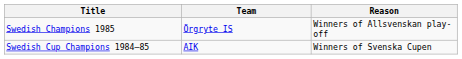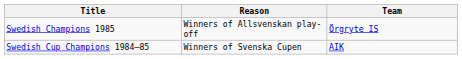 <table class="wikitable" style="text-align: left">
 <tr>
 <th style="width: 275px;">Title</th>
+<th style="width: 225px;">Reason</th>
 <th style="width: 200px;">Team</th>
-<th style="width: 225px;">Reason</th>
 </tr>
 <tr>
 <td><a href='#'>Swedish Champions</a> 1985</td>
+<td>Winners of Allsvenskan play-off</td>
 <td><a href='#'>Örgryte IS</a></td>
-<td>Winners of Allsvenskan play-off</td>
 </tr>
 <tr>
 <td><a href='#'>Swedish Cup Champions</a> 1984–85</td>
+<td>Winners of Svenska Cupen</td>
 <td><a href='#'>AIK</a></td>
-<td>Winners of Svenska Cupen</td>
 </tr>
 </table>
